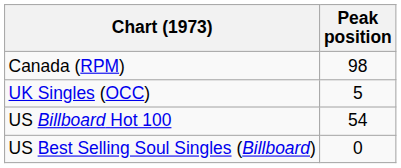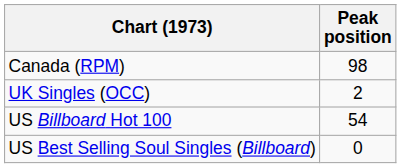 <table class="wikitable sortable">
 <tr>
 <th>Chart (1973)</th>
 <th>Peak<br>position</th>
 </tr>
 <tr>
 <td scope="row">Canada (<a href='#'>RPM</a>)</td>
 <td align="center">98</td>
 </tr>
 <tr>
 <td><a href='#'>UK Singles</a> (<a href='#'>OCC</a>)</td>
-<td align="center">5</td>
+<td align="center">2</td>
 </tr>
 <tr>
 <td align="left">US <a href='#'><em>Billboard</em> Hot 100</a></td>
 <td align="center">54</td>
 </tr>
 <tr>
 <td align="left">US <a href='#'>Best Selling Soul Singles</a> (<em><a href='#'>Billboard</a></em>)</td>
 <td align="center">0</td>
 </tr>
 </table>
